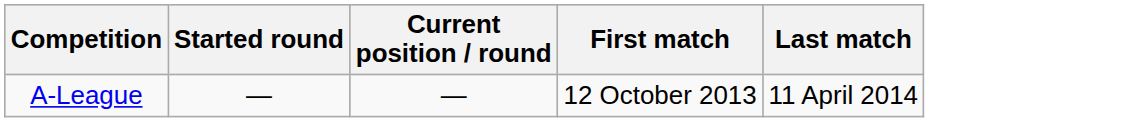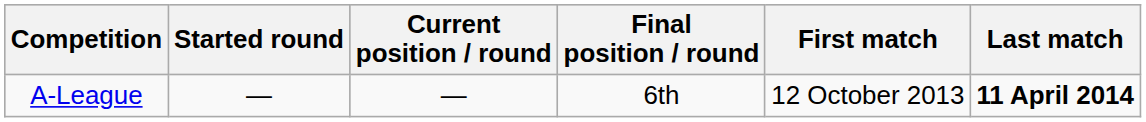 <table class="wikitable">
 <tr>
 <th>Competition</th>
 <th>Started round</th>
 <th>Current <br>position / round</th>
+<th>Final <br>position / round</th>
 <th>First match</th>
 <th>Last match</th>
 </tr>
 <tr style="text-align: center">
 <td><a href='#'>A-League</a></td>
 <td>—</td>
 <td>—</td>
+<td>6th</td>
 <td>12 October 2013</td>
-<td>11 April 2014</td>
+<td><strong>11 April 2014</strong></td>
 </tr>
 </table>
